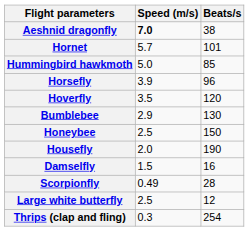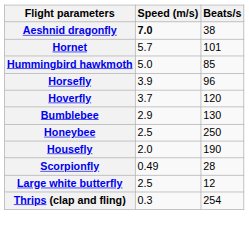 <table class="wikitable sortable" style="margin-left: 3em; float:right">
 <tr>
 <th scope="col">Flight parameters</th>
 <th scope="col">Speed (m/s)</th>
 <th scope="col">Beats/s</th>
 </tr>
 <tr>
 <th scope="row"><a href='#'>Aeshnid dragonfly</a></th>
 <td><strong>7.0</strong></td>
 <td>38</td>
 </tr>
 <tr>
 <th scope="row"><a href='#'>Hornet</a></th>
 <td>5.7</td>
 <td>101</td>
 </tr>
 <tr>
 <th scope="row"><a href='#'>Hummingbird hawkmoth</a></th>
 <td>5.0</td>
 <td>85</td>
 </tr>
 <tr>
 <th scope="row"><a href='#'>Horsefly</a></th>
 <td>3.9</td>
 <td>96</td>
 </tr>
 <tr>
 <th scope="row"><a href='#'>Hoverfly</a></th>
-<td>3.5</td>
+<td>3.7</td>
 <td>120</td>
 </tr>
 <tr>
 <th scope="row"><a href='#'>Bumblebee</a></th>
 <td>2.9</td>
 <td>130</td>
 </tr>
 <tr>
 <th scope="row"><a href='#'>Honeybee</a></th>
 <td>2.5</td>
-<td>150</td>
+<td>250</td>
 </tr>
 <tr>
 <th scope="row"><a href='#'>Housefly</a></th>
 <td>2.0</td>
 <td>190</td>
-</tr>
-<tr>
-<th scope="row"><a href='#'>Damselfly</a></th>
-<td>1.5</td>
-<td>16</td>
 </tr>
 <tr>
 <th scope="row"><a href='#'>Scorpionfly</a></th>
 <td>0.49</td>
 <td>28</td>
 </tr>
 <tr>
 <th scope="row"><a href='#'>Large white butterfly</a></th>
 <td>2.5</td>
 <td>12</td>
 </tr>
 <tr>
 <th scope="row"><a href='#'>Thrips</a> (clap and fling)</th>
 <td>0.3</td>
 <td>254</td>
 </tr>
 </table>
